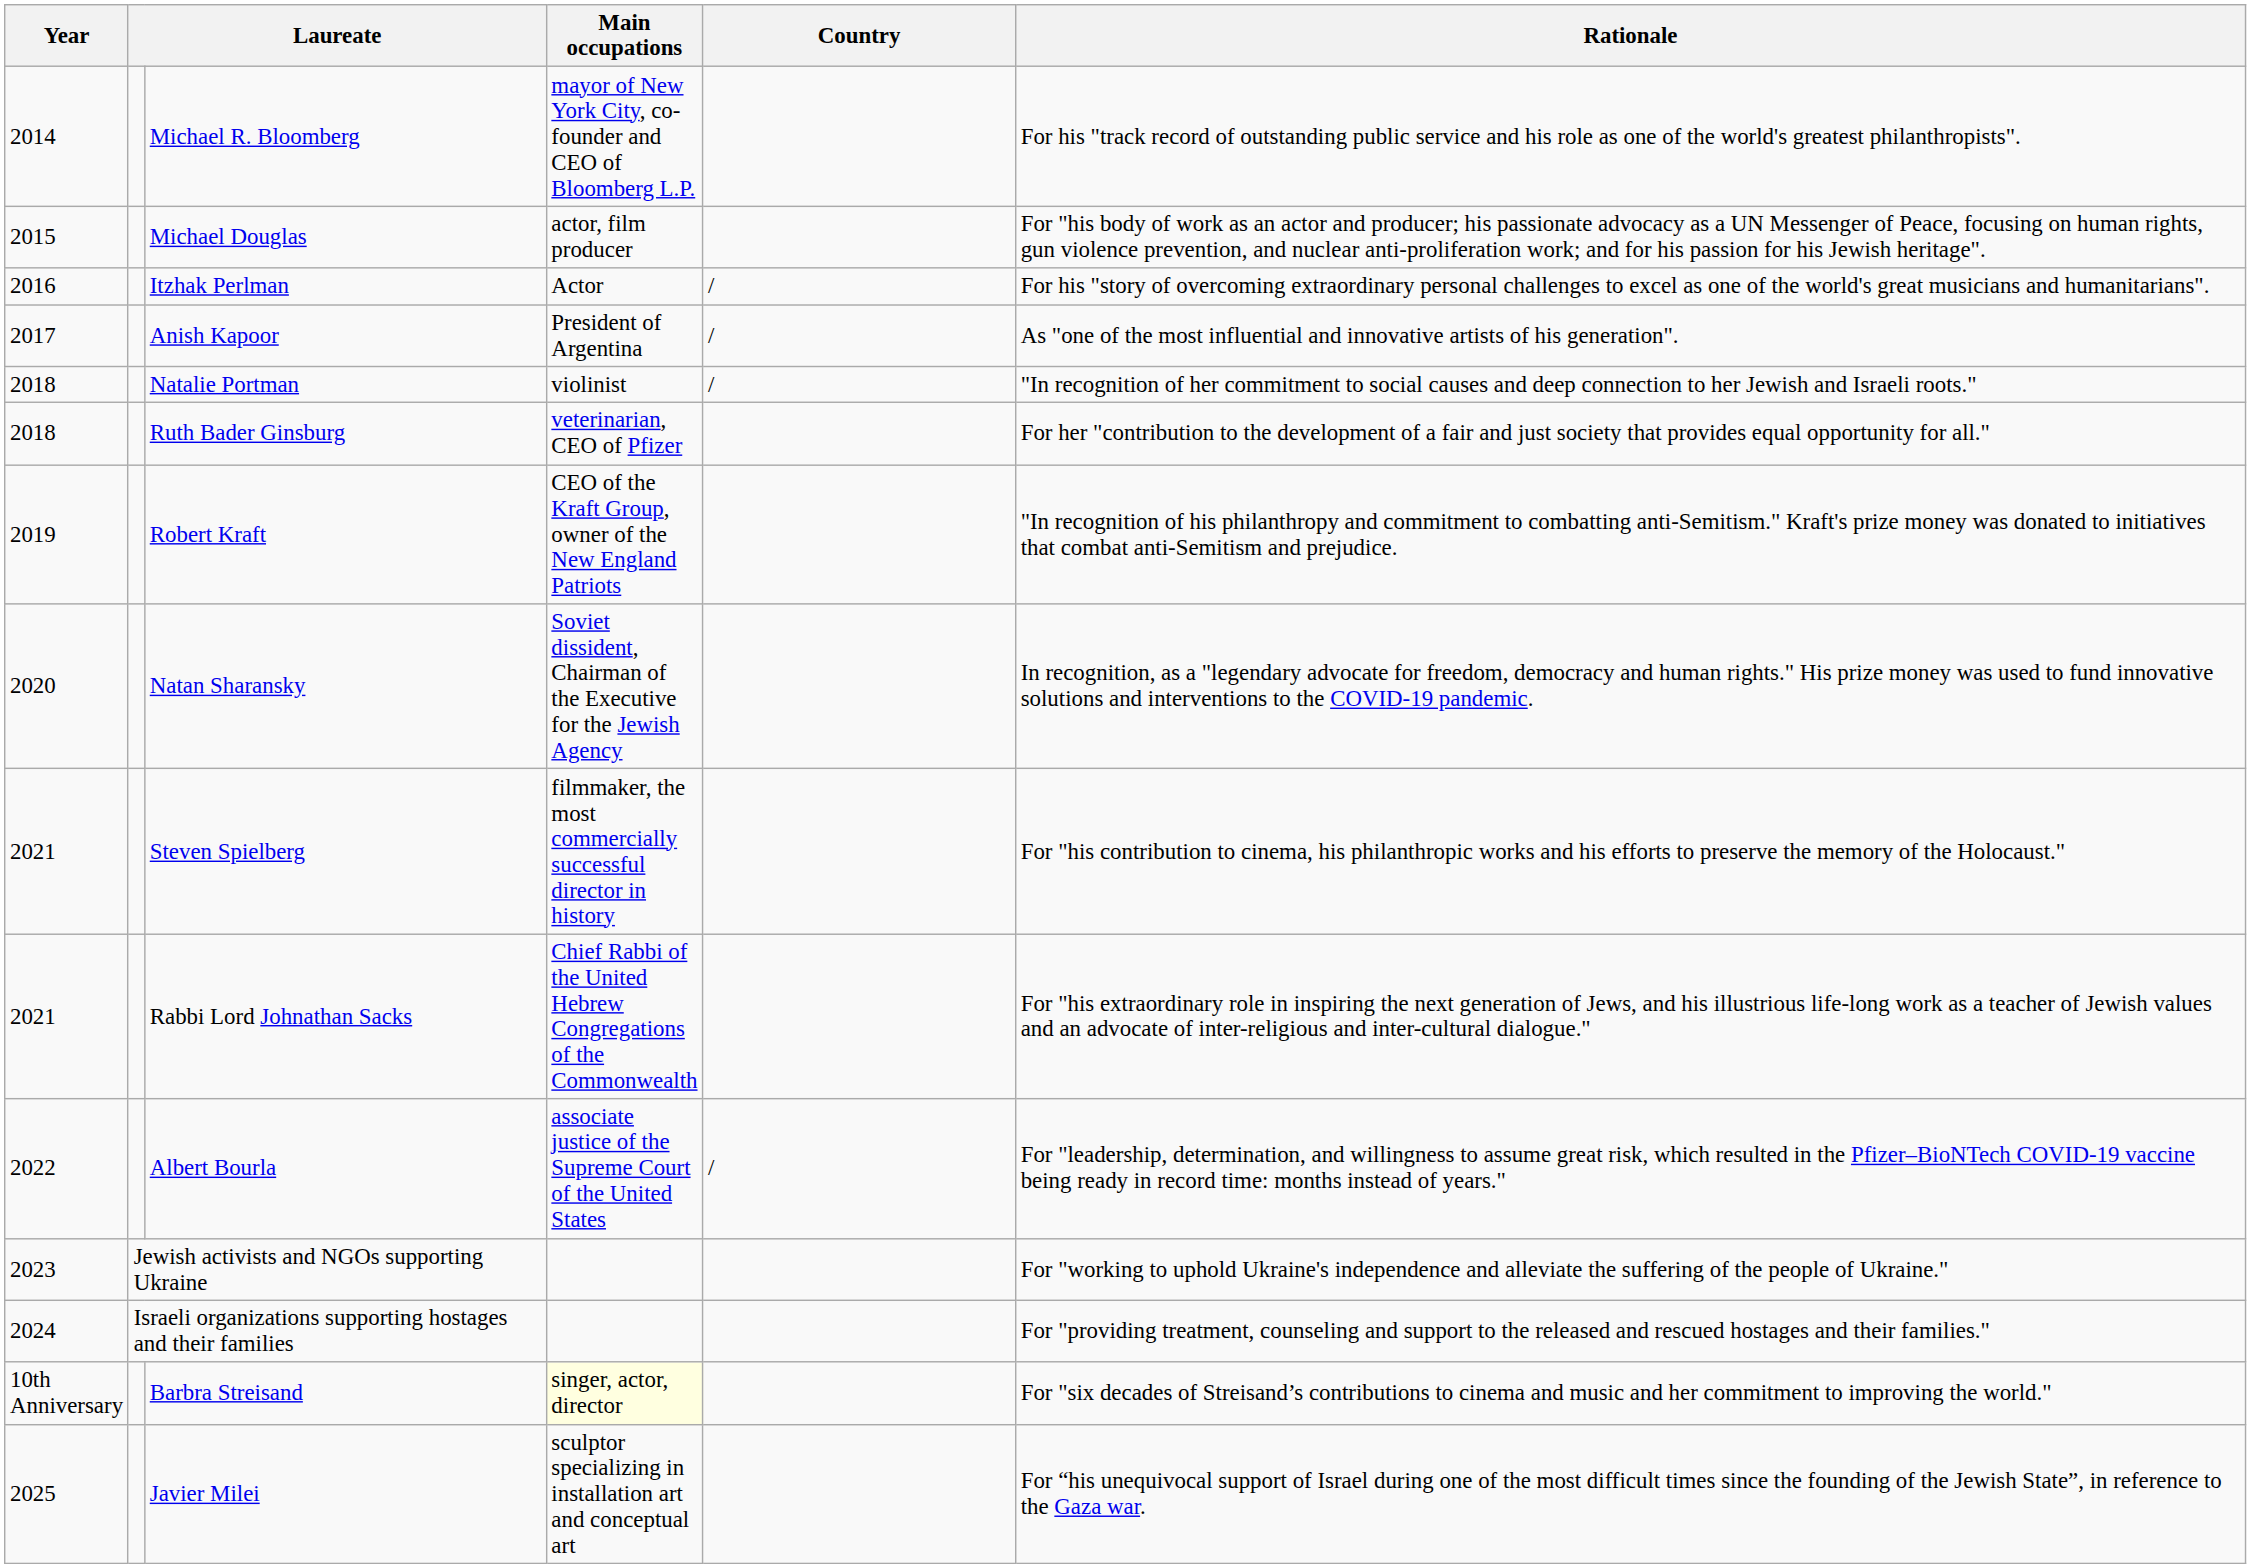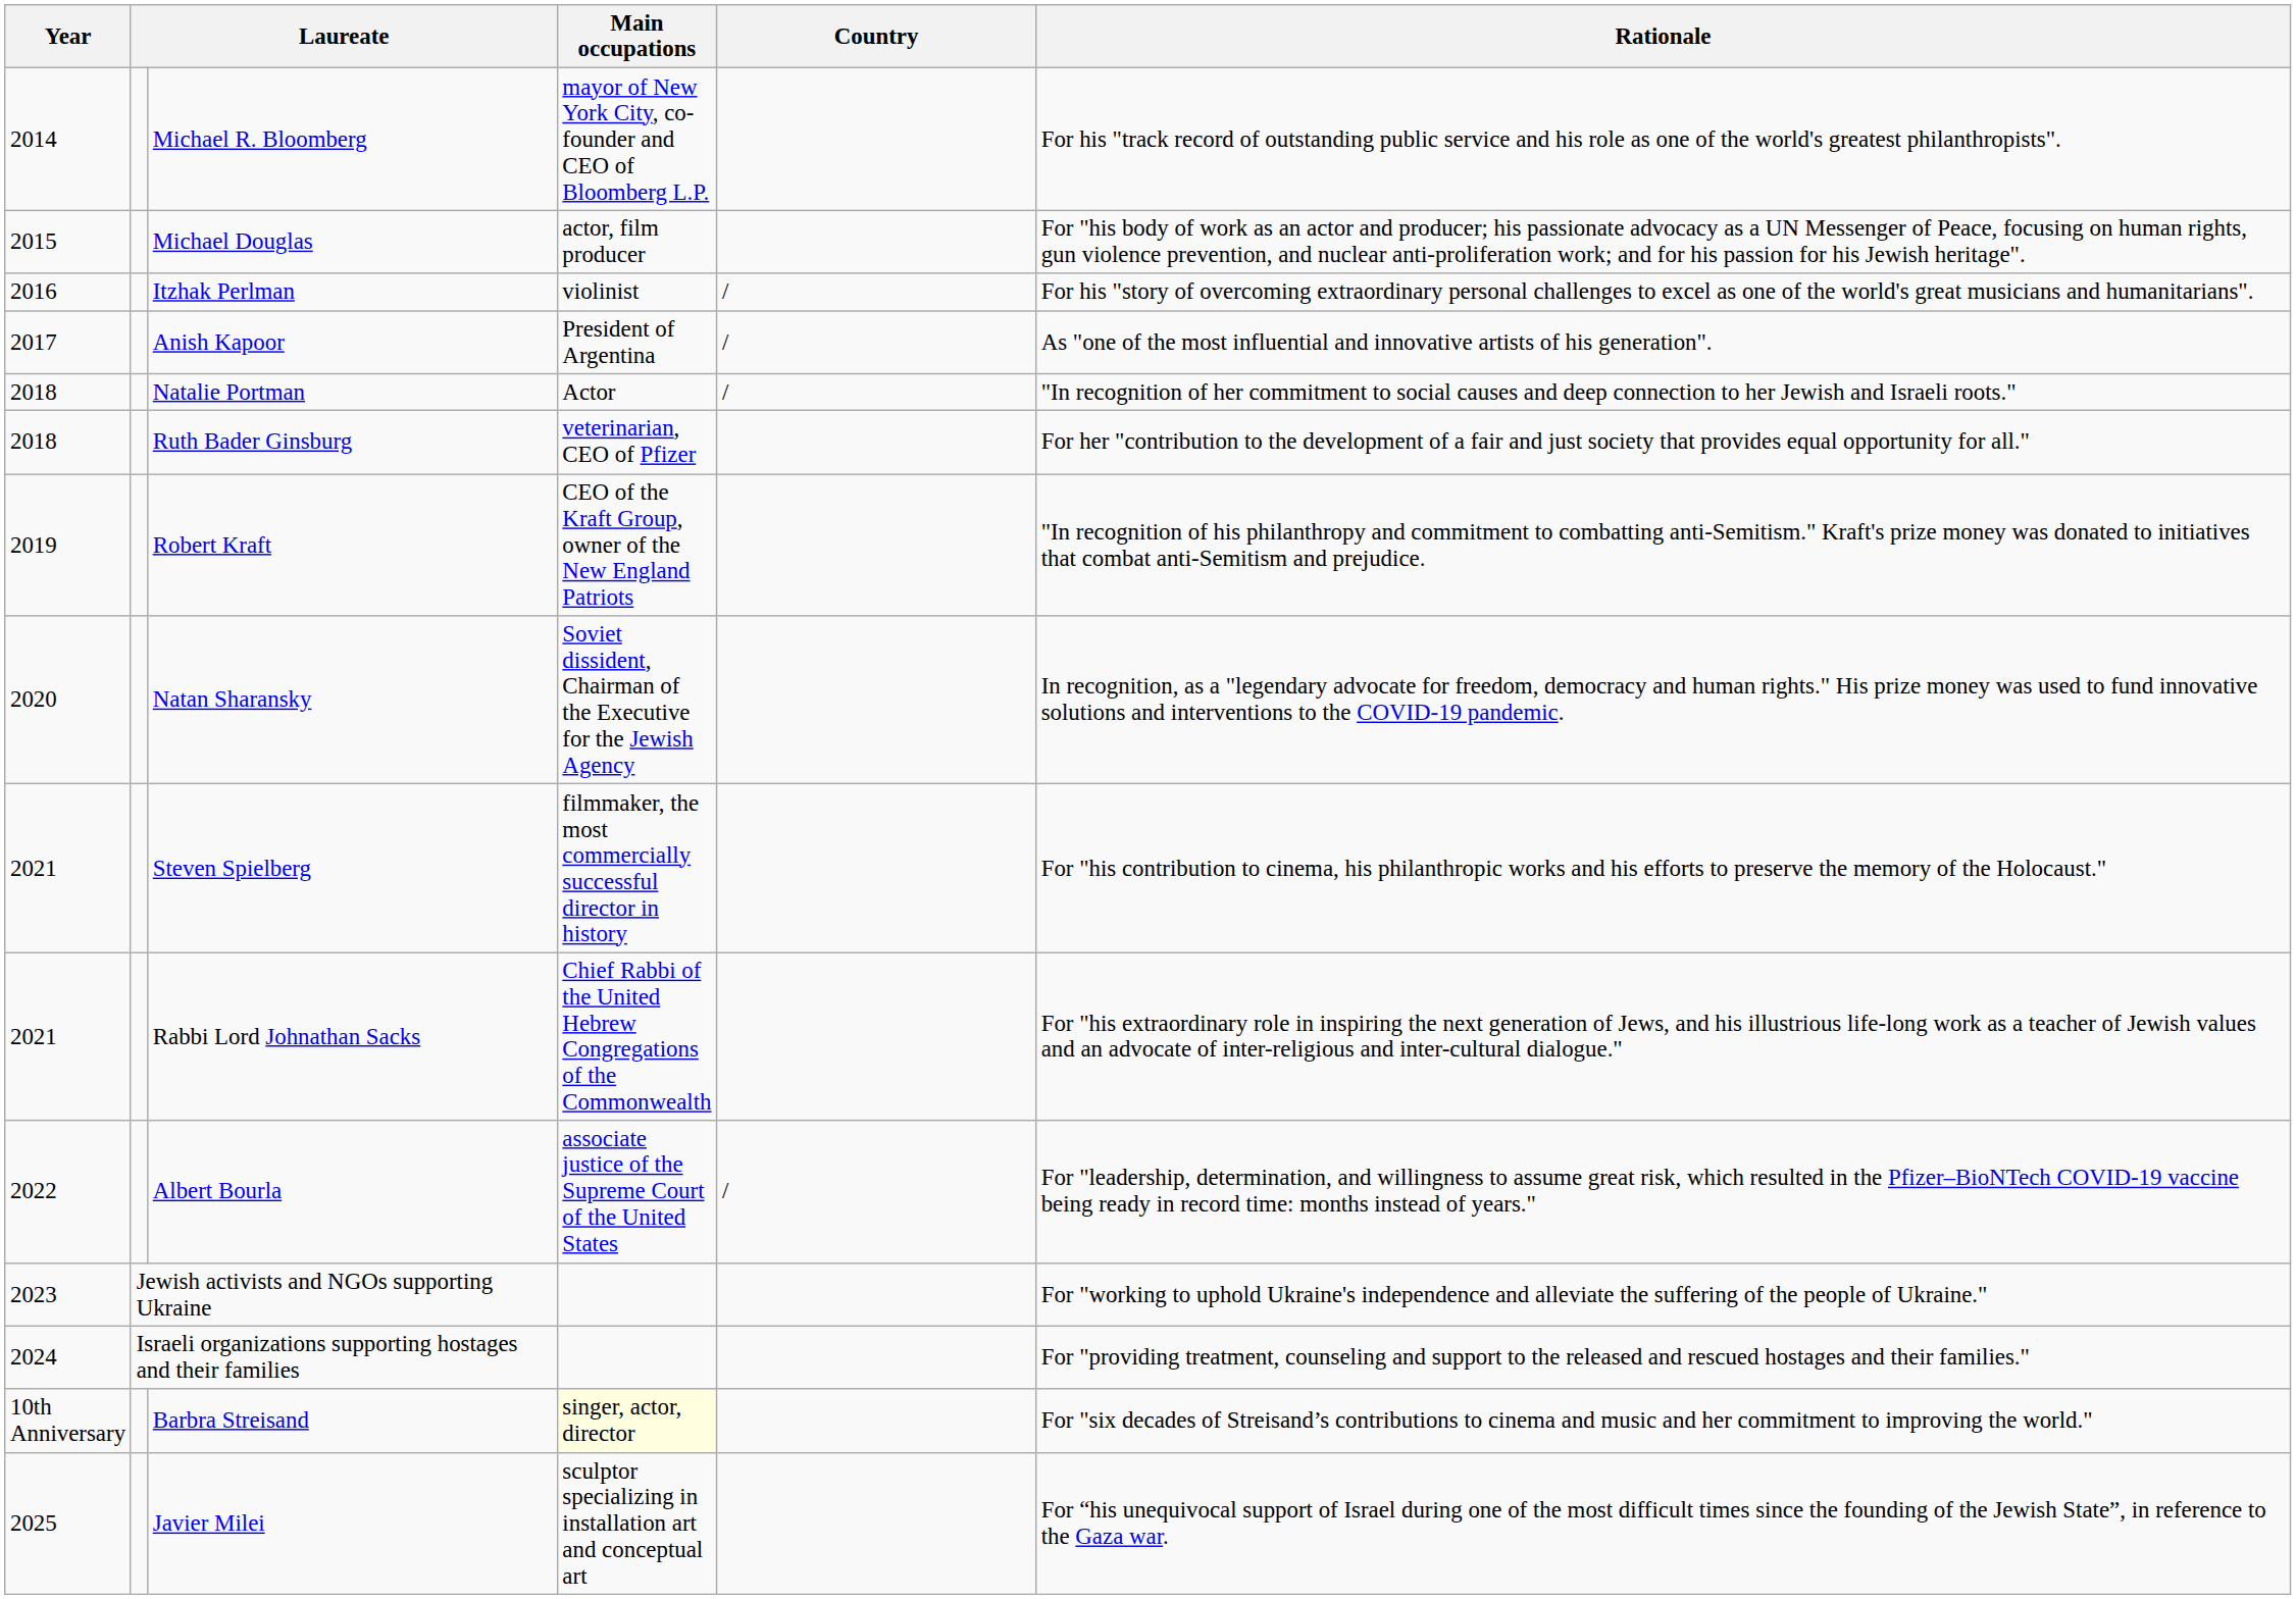 <table align="center" class="wikitable sortable">
 <tr>
 <th width="5%">Year</th>
 <th colspan="2" width="20%">Laureate</th>
 <th>Main occupations</th>
 <th width="15%">Country</th>
 <th width="60%">Rationale</th>
 </tr>
 <tr>
 <td>2014</td>
 <td></td>
 <td><a href='#'>Michael R. Bloomberg</a></td>
 <td><a href='#'>mayor of New York City</a>, co-founder and CEO of <a href='#'>Bloomberg L.P.</a></td>
 <td></td>
 <td>For his "track record of outstanding public service and his role as one of the world's greatest philanthropists".<br></td>
 </tr>
 <tr>
 <td>2015</td>
 <td></td>
 <td><a href='#'>Michael Douglas</a></td>
 <td>actor, film producer</td>
 <td></td>
 <td>For "his body of work as an actor and producer; his passionate advocacy as a UN Messenger of Peace, focusing on human rights, gun violence prevention, and nuclear anti-proliferation work; and for his passion for his Jewish heritage".  </td>
 </tr>
 <tr>
 <td>2016</td>
 <td></td>
 <td><a href='#'>Itzhak Perlman</a></td>
-<td>Actor</td>
+<td>violinist</td>
 <td> /<br> </td>
 <td>For his "story of overcoming extraordinary personal challenges to excel as one of the world's great musicians and humanitarians".</td>
 </tr>
 <tr>
 <td>2017</td>
 <td></td>
 <td><a href='#'>Anish Kapoor</a></td>
 <td>President of Argentina</td>
 <td> / </td>
 <td>As "one of the most influential and innovative artists of his generation". </td>
 </tr>
 <tr>
 <td>2018</td>
 <td></td>
 <td><a href='#'>Natalie Portman</a></td>
-<td>violinist</td>
+<td>Actor</td>
 <td> /<br> </td>
 <td>"In recognition of her commitment to social causes and deep connection to her Jewish and Israeli roots."</td>
 </tr>
 <tr>
 <td>2018</td>
 <td></td>
 <td><a href='#'>Ruth Bader Ginsburg</a></td>
 <td><a href='#'>veterinarian</a>, CEO of <a href='#'>Pfizer</a></td>
 <td></td>
 <td>For her "contribution to the development of a fair and just society that provides equal opportunity for all." </td>
 </tr>
 <tr>
 <td>2019</td>
 <td></td>
 <td><a href='#'>Robert Kraft</a></td>
 <td>CEO of the <a href='#'>Kraft Group</a>, owner of  the <a href='#'>New England Patriots</a></td>
 <td></td>
 <td>"In recognition of his philanthropy and commitment to combatting anti-Semitism." Kraft's prize money was donated to initiatives that combat anti-Semitism and prejudice.</td>
 </tr>
 <tr>
 <td>2020</td>
 <td></td>
 <td><a href='#'>Natan Sharansky</a></td>
 <td><a href='#'>Soviet dissident</a>, Chairman of the Executive for the <a href='#'>Jewish Agency</a></td>
 <td></td>
 <td>In recognition, as a "legendary advocate for freedom, democracy and human rights." His prize money was used to fund innovative solutions and interventions to the <a href='#'>COVID-19 pandemic</a>.</td>
 </tr>
 <tr>
 <td>2021</td>
 <td></td>
 <td><a href='#'>Steven Spielberg</a></td>
 <td>filmmaker, the most <a href='#'>commercially successful director in history</a></td>
 <td></td>
 <td>For "his contribution to cinema, his philanthropic works and his efforts to preserve the memory of the Holocaust."<br></td>
 </tr>
 <tr>
 <td>2021</td>
 <td></td>
 <td>Rabbi Lord <a href='#'>Johnathan Sacks</a></td>
 <td><a href='#'>Chief Rabbi of the United Hebrew Congregations of the Commonwealth</a></td>
 <td></td>
 <td>For "his extraordinary role in inspiring  the next generation of Jews, and his illustrious life-long work as a teacher of Jewish values and an advocate of inter-religious and inter-cultural dialogue."</td>
 </tr>
 <tr>
 <td>2022</td>
 <td></td>
 <td><a href='#'>Albert Bourla</a></td>
 <td><a href='#'>associate justice of the Supreme Court of the United States</a></td>
 <td> /<br> </td>
 <td>For "leadership, determination, and willingness to assume great risk, which resulted in the <a href='#'>Pfizer–BioNTech COVID-19 vaccine</a> being ready in record time:  months instead of years."</td>
 </tr>
 <tr>
 <td>2023</td>
 <td colspan="2">Jewish activists and NGOs supporting Ukraine</td>
 <td></td>
 <td></td>
 <td>For "working to uphold Ukraine's independence and alleviate the suffering of the people of Ukraine."</td>
 </tr>
 <tr>
 <td>2024</td>
 <td colspan="2">Israeli organizations supporting hostages and their families</td>
 <td></td>
 <td></td>
 <td>For "providing treatment, counseling and support to the released and rescued hostages and their families."</td>
 </tr>
 <tr>
 <td>10th Anniversary</td>
 <td></td>
 <td><a href='#'>Barbra Streisand</a></td>
 <td style="background: lightyellow;">singer, actor, director</td>
 <td></td>
 <td>For "six decades of Streisand’s contributions to cinema and music and her commitment to improving the world."</td>
 </tr>
 <tr>
 <td>2025</td>
 <td></td>
 <td><a href='#'>Javier Milei</a></td>
 <td>sculptor specializing in installation art and conceptual art</td>
 <td></td>
 <td>For “his unequivocal support of Israel during one of the most difficult times since the founding of the Jewish State”, in reference to the <a href='#'>Gaza war</a>.</td>
 </tr>
 </table>
